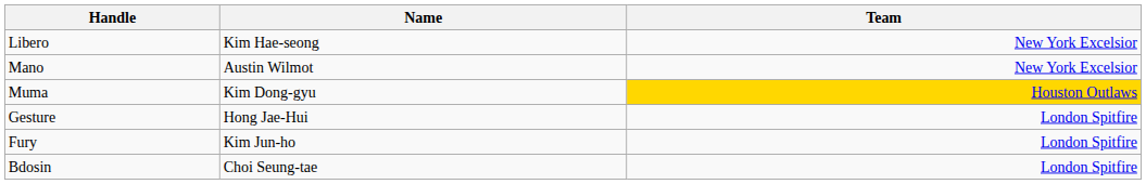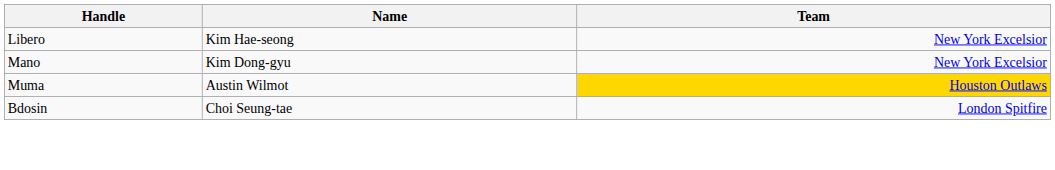 <table class="wikitable" style="width:90%; font-size:95%;">
 <tr>
 <th scope="col">Handle</th>
 <th scope="col">Name</th>
 <th scope="col">Team</th>
 </tr>
 <tr>
 <td>Libero</td>
 <td>Kim Hae-seong</td>
 <td align="right"><a href='#'>New York Excelsior</a></td>
 </tr>
 <tr>
 <td>Mano</td>
-<td>Austin Wilmot</td>
+<td>Kim Dong-gyu</td>
 <td align="right"><a href='#'>New York Excelsior</a></td>
 </tr>
 <tr>
 <td>Muma</td>
-<td>Kim Dong-gyu</td>
+<td>Austin Wilmot</td>
 <td align="right" style="background: gold;"><a href='#'>Houston Outlaws</a></td>
-</tr>
-<tr>
-<td>Gesture</td>
-<td>Hong Jae-Hui</td>
-<td align="right"><a href='#'>London Spitfire</a></td>
-</tr>
-<tr>
-<td>Fury</td>
-<td>Kim Jun-ho</td>
-<td align="right"><a href='#'>London Spitfire</a></td>
 </tr>
 <tr>
 <td>Bdosin</td>
 <td>Choi Seung-tae</td>
 <td align="right"><a href='#'>London Spitfire</a></td>
 </tr>
 </table>
